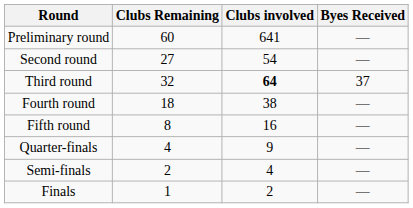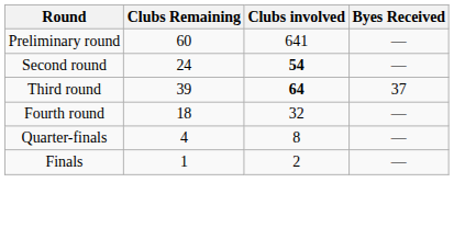 <table class="wikitable" style="text-align:center">
 <tr>
 <th>Round</th>
 <th>Clubs Remaining</th>
 <th>Clubs involved</th>
 <th>Byes Received</th>
 </tr>
 <tr>
 <td>Preliminary round</td>
 <td>60</td>
 <td>641</td>
 <td>—</td>
 </tr>
 <tr>
 <td>Second round</td>
-<td>27</td>
-<td>54</td>
+<td>24</td>
+<td><strong>54</strong></td>
 <td>—</td>
 </tr>
 <tr>
 <td>Third round</td>
-<td>32</td>
+<td>39</td>
 <td><strong>64</strong></td>
 <td>37</td>
 </tr>
 <tr>
 <td>Fourth round</td>
 <td>18</td>
-<td>38</td>
-<td>—</td>
-</tr>
-<tr>
-<td>Fifth round</td>
-<td>8</td>
-<td>16</td>
+<td>32</td>
 <td>—</td>
 </tr>
 <tr>
 <td>Quarter-finals</td>
 <td>4</td>
-<td>9</td>
-<td>—</td>
-</tr>
-<tr>
-<td>Semi-finals</td>
-<td>2</td>
-<td>4</td>
+<td>8</td>
 <td>—</td>
 </tr>
 <tr>
 <td>Finals</td>
 <td>1</td>
 <td>2</td>
 <td>—</td>
 </tr>
 </table>
